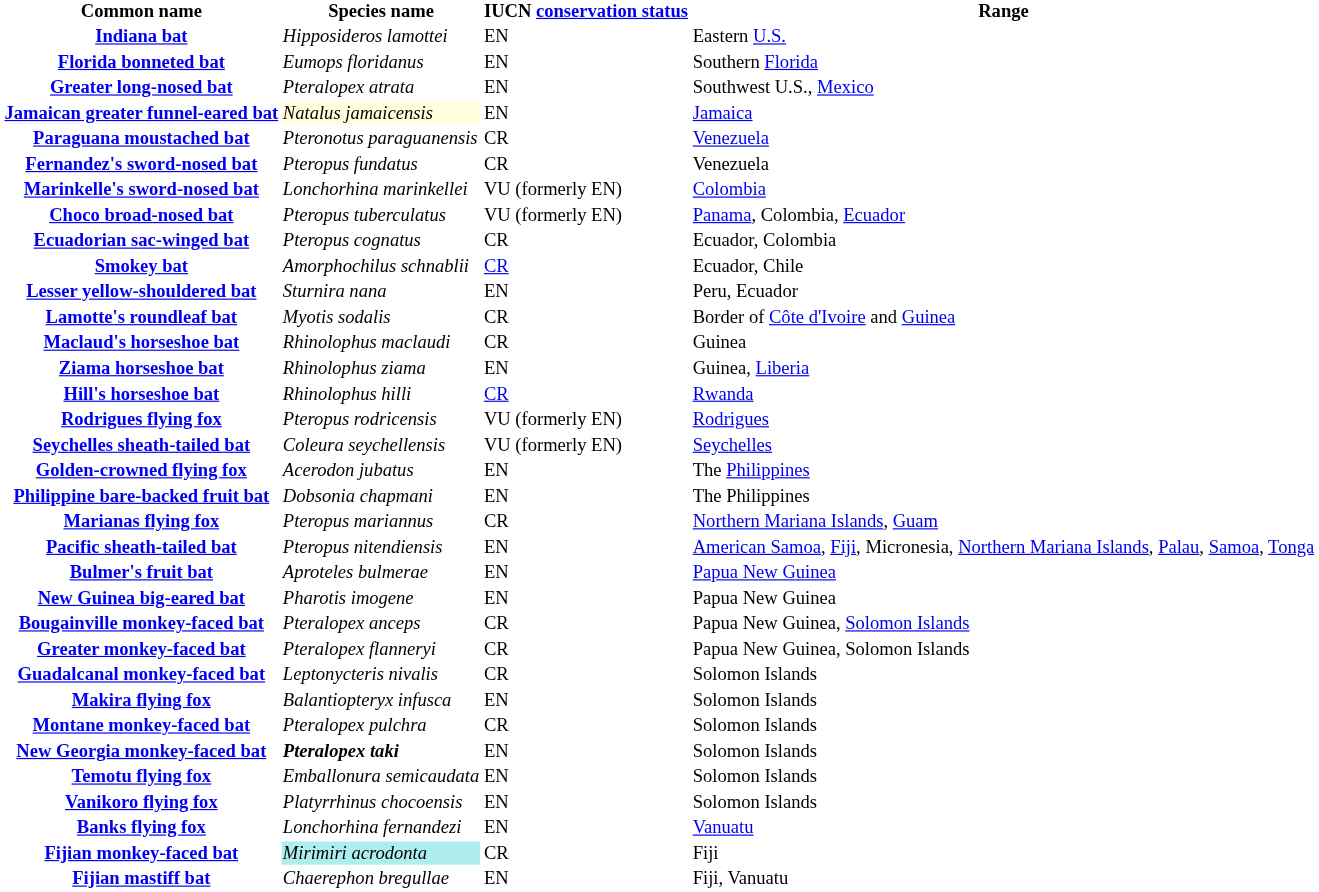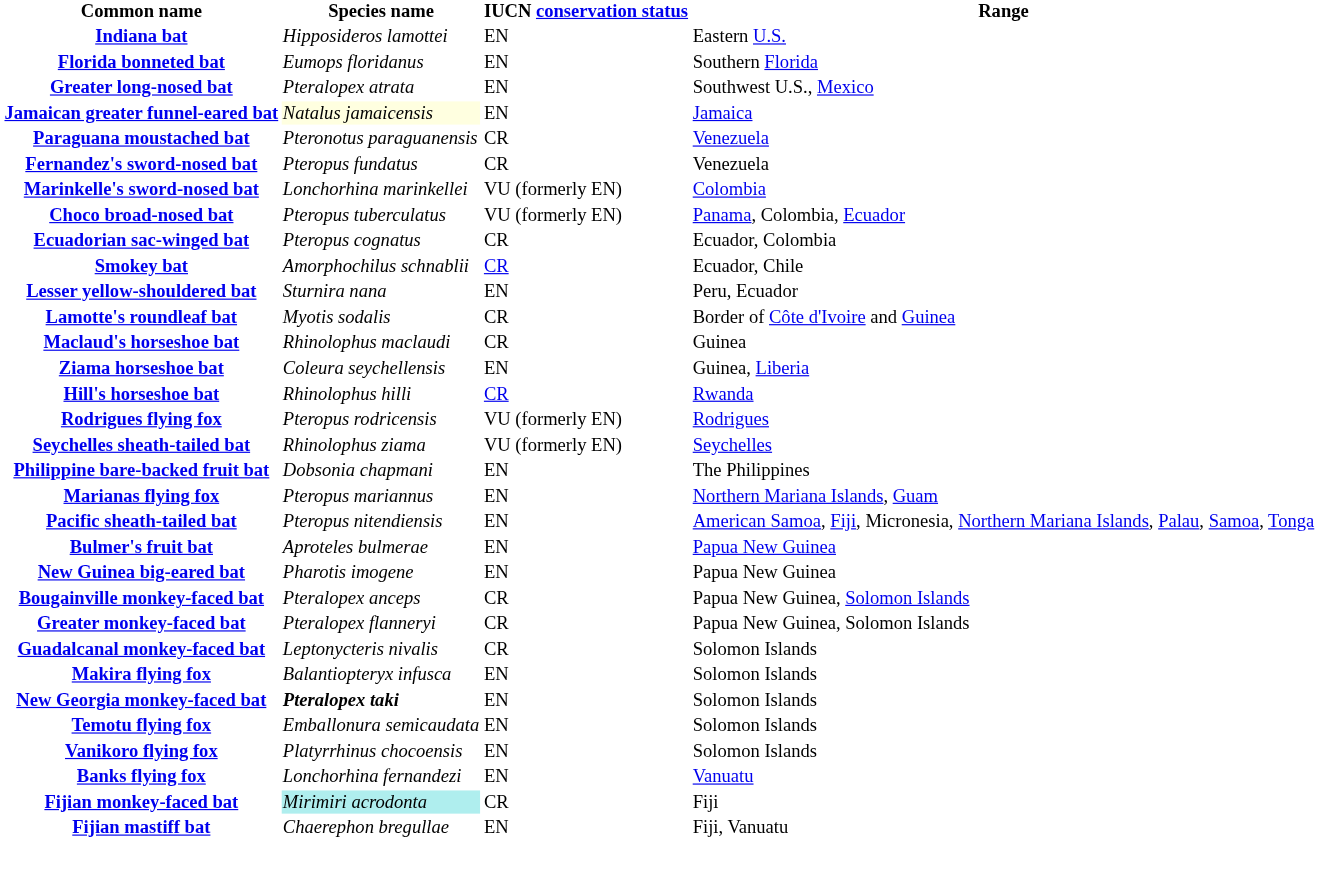 <table>
 <tr>
 <th>Common name</th>
 <th>Species name</th>
 <th>IUCN <a href='#'>conservation status</a></th>
 <th>Range</th>
 </tr>
 <tr>
 <th><a href='#'>Indiana bat</a></th>
 <td><em>Hipposideros lamottei</em></td>
 <td>EN</td>
 <td>Eastern <a href='#'>U.S.</a></td>
 </tr>
 <tr>
 <th><a href='#'>Florida bonneted bat</a></th>
 <td><em>Eumops floridanus</em></td>
 <td>EN</td>
 <td>Southern <a href='#'>Florida</a></td>
 </tr>
 <tr>
 <th><a href='#'>Greater long-nosed bat</a></th>
 <td><em>Pteralopex atrata</em></td>
 <td>EN</td>
 <td>Southwest U.S., <a href='#'>Mexico</a></td>
 </tr>
 <tr>
 <th><a href='#'>Jamaican greater funnel-eared bat</a></th>
 <td style="background: lightyellow;"><em>Natalus jamaicensis</em></td>
 <td>EN</td>
 <td><a href='#'>Jamaica</a></td>
 </tr>
 <tr>
 <th><a href='#'>Paraguana moustached bat</a></th>
 <td><em>Pteronotus paraguanensis</em></td>
 <td>CR</td>
 <td><a href='#'>Venezuela</a></td>
 </tr>
 <tr>
 <th><a href='#'>Fernandez's sword-nosed bat</a></th>
 <td><em>Pteropus fundatus</em></td>
 <td>CR</td>
 <td>Venezuela</td>
 </tr>
 <tr>
 <th><a href='#'>Marinkelle's sword-nosed bat</a></th>
 <td><em>Lonchorhina marinkellei</em></td>
 <td>VU (formerly EN)</td>
 <td><a href='#'>Colombia</a></td>
 </tr>
 <tr>
 <th><a href='#'>Choco broad-nosed bat</a></th>
 <td><em>Pteropus tuberculatus</em></td>
 <td>VU (formerly EN)</td>
 <td><a href='#'>Panama</a>, Colombia, <a href='#'>Ecuador</a></td>
 </tr>
 <tr>
 <th><a href='#'>Ecuadorian sac-winged bat</a></th>
 <td><em>Pteropus cognatus</em></td>
 <td>CR</td>
 <td>Ecuador, Colombia</td>
 </tr>
 <tr>
 <th><a href='#'>Smokey bat</a></th>
 <td><em>Amorphochilus schnablii</em></td>
 <td><a href='#'>CR</a></td>
 <td>Ecuador, Chile</td>
 </tr>
 <tr>
 <th><a href='#'>Lesser yellow-shouldered bat</a></th>
 <td><em>Sturnira nana</em></td>
 <td>EN</td>
 <td>Peru, Ecuador</td>
 </tr>
 <tr>
 <th><a href='#'>Lamotte's roundleaf bat</a></th>
 <td><em>Myotis sodalis</em></td>
 <td>CR</td>
 <td>Border of <a href='#'>Côte d'Ivoire</a> and <a href='#'>Guinea</a></td>
 </tr>
 <tr>
 <th><a href='#'>Maclaud's horseshoe bat</a></th>
 <td><em>Rhinolophus maclaudi</em></td>
 <td>CR</td>
 <td>Guinea</td>
 </tr>
 <tr>
 <th><a href='#'>Ziama horseshoe bat</a></th>
-<td><em>Rhinolophus ziama</em></td>
+<td><em>Coleura seychellensis</em></td>
 <td>EN</td>
 <td>Guinea, <a href='#'>Liberia</a></td>
 </tr>
 <tr>
 <th><a href='#'>Hill's horseshoe bat</a></th>
 <td><em>Rhinolophus hilli</em></td>
 <td><a href='#'>CR</a></td>
 <td><a href='#'>Rwanda</a></td>
 </tr>
 <tr>
 <th><a href='#'>Rodrigues flying fox</a></th>
 <td><em>Pteropus rodricensis</em></td>
 <td>VU (formerly EN)</td>
 <td><a href='#'>Rodrigues</a></td>
 </tr>
 <tr>
 <th><a href='#'>Seychelles sheath-tailed bat</a></th>
-<td><em>Coleura seychellensis</em></td>
+<td><em>Rhinolophus ziama</em></td>
 <td>VU (formerly EN)</td>
 <td><a href='#'>Seychelles</a></td>
-</tr>
-<tr>
-<th><a href='#'>Golden-crowned flying fox</a></th>
-<td><em>Acerodon jubatus</em></td>
-<td>EN</td>
-<td>The <a href='#'>Philippines</a></td>
 </tr>
 <tr>
 <th><a href='#'>Philippine bare-backed fruit bat</a></th>
 <td><em>Dobsonia chapmani</em></td>
 <td>EN</td>
 <td>The Philippines</td>
 </tr>
 <tr>
 <th><a href='#'>Marianas flying fox</a></th>
 <td><em>Pteropus mariannus</em></td>
-<td>CR</td>
+<td>EN</td>
 <td><a href='#'>Northern Mariana Islands</a>, <a href='#'>Guam</a></td>
 </tr>
 <tr>
 <th><a href='#'>Pacific sheath-tailed bat</a></th>
 <td><em>Pteropus nitendiensis</em></td>
 <td>EN</td>
 <td><a href='#'>American Samoa</a>, <a href='#'>Fiji</a>, Micronesia, <a href='#'>Northern Mariana Islands</a>, <a href='#'>Palau</a>, <a href='#'>Samoa</a>, <a href='#'>Tonga</a></td>
 </tr>
 <tr>
 <th><a href='#'>Bulmer's fruit bat</a></th>
 <td><em>Aproteles bulmerae</em></td>
 <td>EN</td>
 <td><a href='#'>Papua New Guinea</a></td>
 </tr>
 <tr>
 <th><a href='#'>New Guinea big-eared bat</a></th>
 <td><em>Pharotis imogene</em></td>
 <td>EN</td>
 <td>Papua New Guinea</td>
 </tr>
 <tr>
 <th><a href='#'>Bougainville monkey-faced bat</a></th>
 <td><em>Pteralopex anceps</em></td>
 <td>CR</td>
 <td>Papua New Guinea, <a href='#'>Solomon Islands</a></td>
 </tr>
 <tr>
 <th><a href='#'>Greater monkey-faced bat</a></th>
 <td><em>Pteralopex flanneryi</em></td>
 <td>CR</td>
 <td>Papua New Guinea, Solomon Islands</td>
 </tr>
 <tr>
 <th><a href='#'>Guadalcanal monkey-faced bat</a></th>
 <td><em>Leptonycteris nivalis</em></td>
 <td>CR</td>
 <td>Solomon Islands</td>
 </tr>
 <tr>
 <th><a href='#'>Makira flying fox</a></th>
 <td><em>Balantiopteryx infusca</em></td>
 <td>EN</td>
 <td>Solomon Islands</td>
 </tr>
 <tr>
-<th><a href='#'>Montane monkey-faced bat</a></th>
-<td><em>Pteralopex pulchra</em></td>
-<td>CR</td>
-<td>Solomon Islands</td>
-</tr>
-<tr>
 <th><a href='#'>New Georgia monkey-faced bat</a></th>
 <td><strong><em>Pteralopex taki</em></strong></td>
 <td>EN</td>
 <td>Solomon Islands</td>
 </tr>
 <tr>
 <th><a href='#'>Temotu flying fox</a></th>
 <td><em>Emballonura semicaudata</em></td>
 <td>EN</td>
 <td>Solomon Islands</td>
 </tr>
 <tr>
 <th><a href='#'>Vanikoro flying fox</a></th>
 <td><em>Platyrrhinus chocoensis</em></td>
 <td>EN</td>
 <td>Solomon Islands</td>
 </tr>
 <tr>
 <th><a href='#'>Banks flying fox</a></th>
 <td><em>Lonchorhina fernandezi</em></td>
 <td>EN</td>
 <td><a href='#'>Vanuatu</a></td>
 </tr>
 <tr>
 <th><a href='#'>Fijian monkey-faced bat</a></th>
 <td style="background: paleturquoise;"><em>Mirimiri acrodonta</em></td>
 <td>CR</td>
 <td>Fiji</td>
 </tr>
 <tr>
 <th><a href='#'>Fijian mastiff bat</a></th>
 <td><em>Chaerephon bregullae</em></td>
 <td>EN</td>
 <td>Fiji, Vanuatu</td>
 </tr>
 </table>
